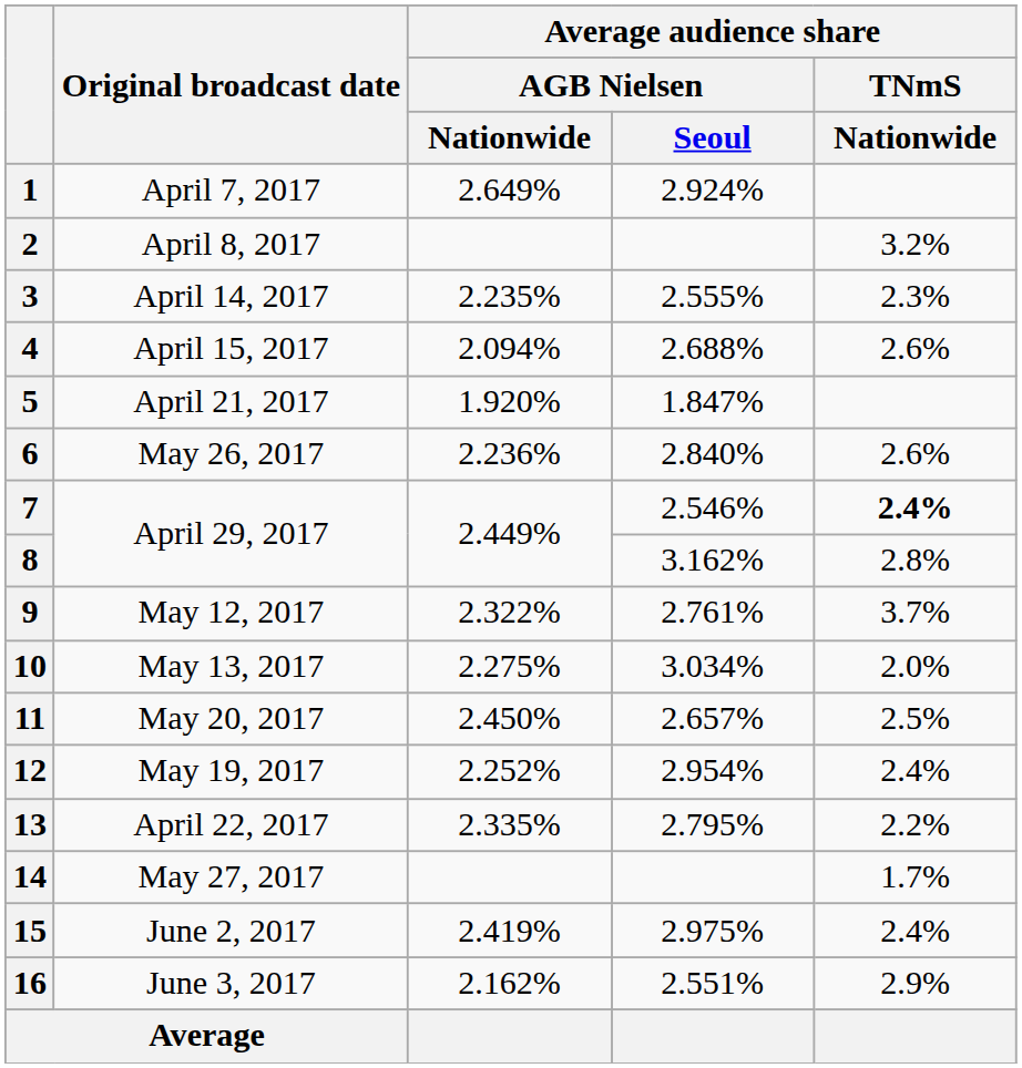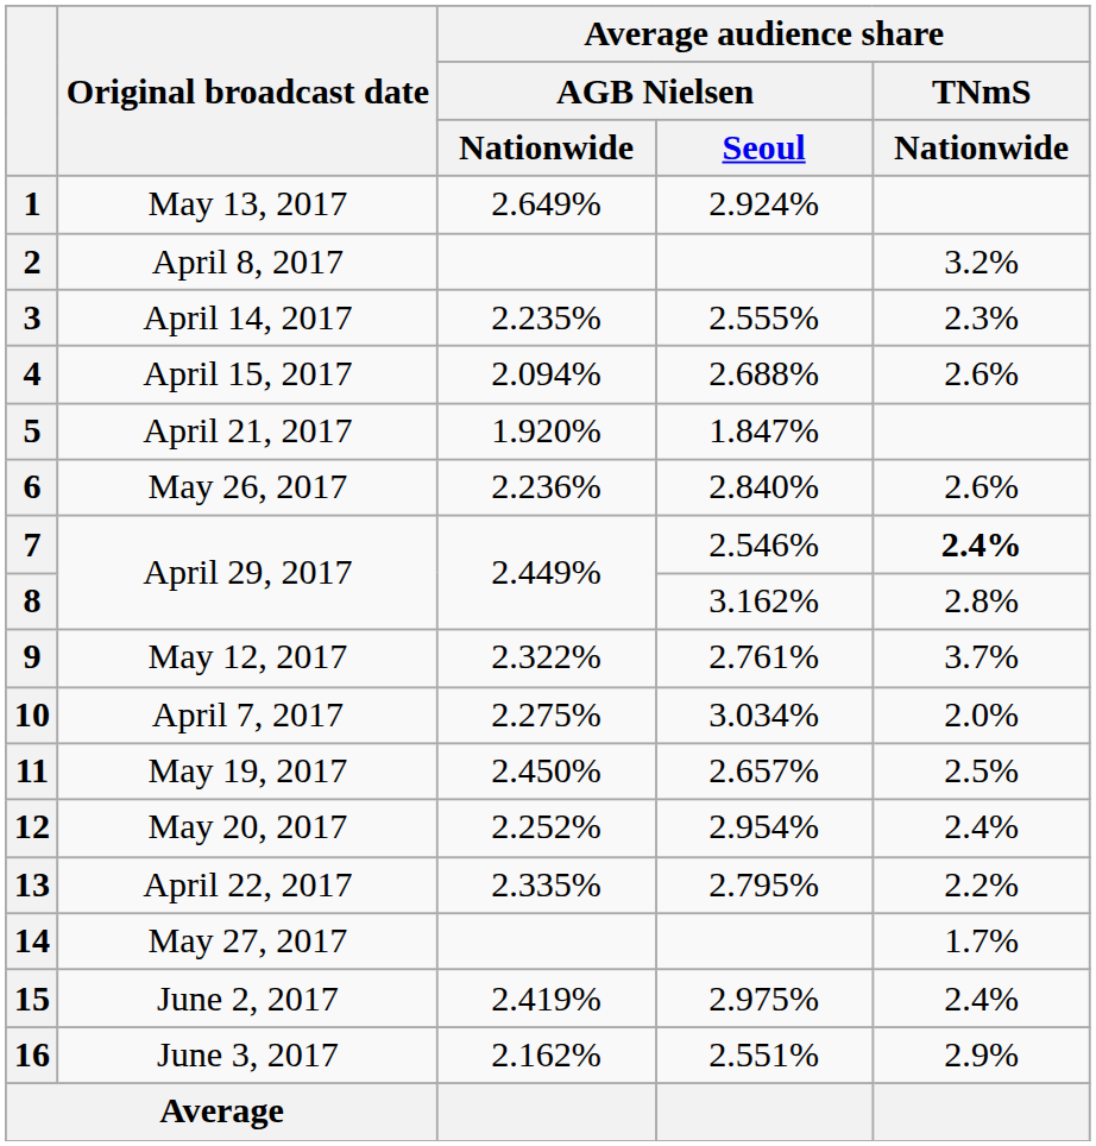 <table class="wikitable plainrowheaders" style="text-align:center;" border="1">
 <tr>
 <th rowspan="3"></th>
 <th rowspan="3">Original broadcast date</th>
 <th colspan="3">Average audience share</th>
 </tr>
 <tr>
 <th colspan="2">AGB Nielsen</th>
 <th>TNmS</th>
 </tr>
 <tr>
 <th width=90>Nationwide</th>
 <th width=90><a href='#'>Seoul</a></th>
 <th width=90>Nationwide</th>
 </tr>
 <tr>
 <th>1</th>
-<td>April 7, 2017</td>
+<td>May 13, 2017</td>
 <td>2.649%</td>
 <td>2.924%</td>
 <td></td>
 </tr>
 <tr>
 <th>2</th>
 <td>April 8, 2017</td>
 <td></td>
 <td></td>
 <td>3.2%</td>
 </tr>
 <tr>
 <th>3</th>
 <td>April 14, 2017</td>
 <td>2.235%</td>
 <td>2.555%</td>
 <td>2.3%</td>
 </tr>
 <tr>
 <th>4</th>
 <td>April 15, 2017</td>
 <td>2.094%</td>
 <td>2.688%</td>
 <td>2.6%</td>
 </tr>
 <tr>
 <th>5</th>
 <td>April 21, 2017</td>
 <td>1.920%</td>
 <td>1.847%</td>
 <td></td>
 </tr>
 <tr>
 <th>6</th>
 <td>May 26, 2017</td>
 <td>2.236%</td>
 <td>2.840%</td>
 <td>2.6%</td>
 </tr>
 <tr>
 <th>7</th>
 <td rowspan=2>April 29, 2017</td>
 <td rowspan=2>2.449%</td>
 <td>2.546%</td>
 <td><strong>2.4%</strong></td>
 </tr>
 <tr>
 <th>8</th>
 <td>3.162%</td>
 <td>2.8%</td>
 </tr>
 <tr>
 <th>9</th>
 <td>May 12, 2017</td>
 <td>2.322%</td>
 <td>2.761%</td>
 <td>3.7%</td>
 </tr>
 <tr>
 <th>10</th>
-<td>May 13, 2017</td>
+<td>April 7, 2017</td>
 <td>2.275%</td>
 <td>3.034%</td>
 <td>2.0%</td>
 </tr>
 <tr>
 <th>11</th>
-<td>May 20, 2017</td>
+<td>May 19, 2017</td>
 <td>2.450%</td>
 <td>2.657%</td>
 <td>2.5%</td>
 </tr>
 <tr>
 <th>12</th>
-<td>May 19, 2017</td>
+<td>May 20, 2017</td>
 <td>2.252%</td>
 <td>2.954%</td>
 <td>2.4%</td>
 </tr>
 <tr>
 <th>13</th>
 <td>April 22, 2017</td>
 <td>2.335%</td>
 <td>2.795%</td>
 <td>2.2%</td>
 </tr>
 <tr>
 <th>14</th>
 <td>May 27, 2017</td>
 <td></td>
 <td></td>
 <td>1.7%</td>
 </tr>
 <tr>
 <th>15</th>
 <td>June 2, 2017</td>
 <td>2.419%</td>
 <td>2.975%</td>
 <td>2.4%</td>
 </tr>
 <tr>
 <th>16</th>
 <td>June 3, 2017</td>
 <td>2.162%</td>
 <td>2.551%</td>
 <td>2.9%</td>
 </tr>
 <tr>
 <th colspan="2">Average</th>
 <th></th>
 <th></th>
 <th></th>
 </tr>
 </table>
